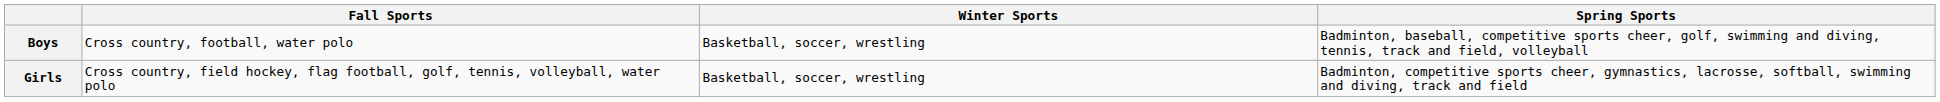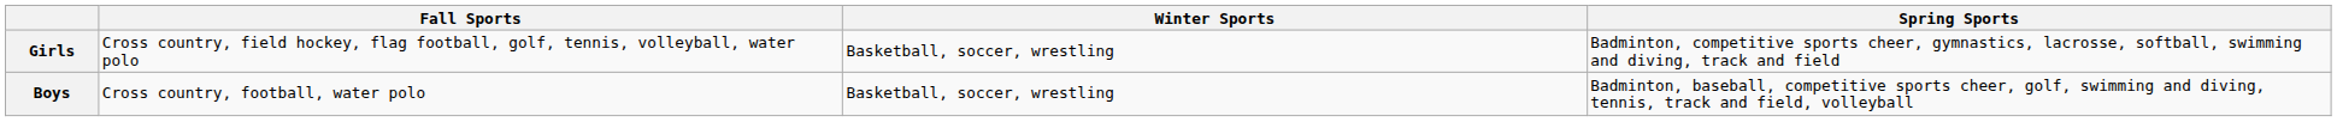 <table class="wikitable">
 <tr>
 <th scope="col" style="width: 4%;"></th>
 <th scope="col" style="width: 32%;">Fall Sports</th>
 <th scope="col" style="width: 32%;">Winter Sports</th>
 <th scope="col" style="width: 32%;">Spring Sports</th>
 </tr>
 <tr>
+<th>Girls</th>
+<td>Cross country, field hockey, flag football, golf, tennis, volleyball, water polo</td>
+<td>Basketball, soccer, wrestling</td>
+<td>Badminton, competitive sports cheer, gymnastics, lacrosse, softball, swimming and diving, track and field</td>
+</tr>
+<tr>
 <th>Boys</th>
 <td>Cross country, football, water polo</td>
 <td>Basketball, soccer, wrestling</td>
 <td>Badminton, baseball, competitive sports cheer, golf, swimming and diving, tennis, track and field, volleyball</td>
 </tr>
-<tr>
-<th>Girls</th>
-<td>Cross country, field hockey, flag football, golf, tennis, volleyball, water polo</td>
-<td>Basketball, soccer, wrestling</td>
-<td>Badminton, competitive sports cheer, gymnastics, lacrosse, softball, swimming and diving, track and field</td>
-</tr>
 </table>
